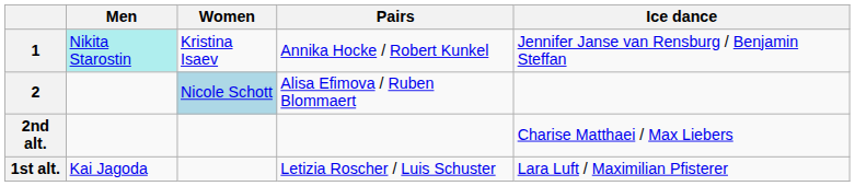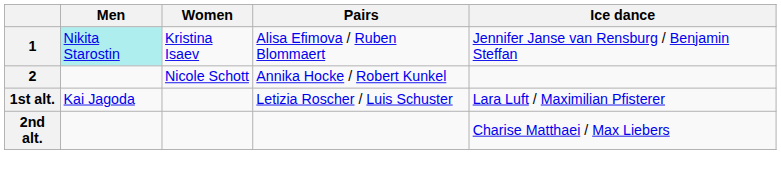 <table class="wikitable">
 <tr>
 <th></th>
 <th>Men</th>
 <th>Women</th>
 <th>Pairs</th>
 <th>Ice dance</th>
 </tr>
 <tr>
 <th>1</th>
 <td style="background: paleturquoise;"><a href='#'>Nikita Starostin</a></td>
 <td><a href='#'>Kristina Isaev</a></td>
-<td><a href='#'>Annika Hocke</a> / <a href='#'>Robert Kunkel</a></td>
+<td><a href='#'>Alisa Efimova</a> / <a href='#'>Ruben Blommaert</a></td>
 <td><a href='#'>Jennifer Janse van Rensburg</a> / <a href='#'>Benjamin Steffan</a></td>
 </tr>
 <tr>
 <th>2</th>
 <td></td>
-<td style="background: lightblue;"><a href='#'>Nicole Schott</a></td>
-<td><a href='#'>Alisa Efimova</a> / <a href='#'>Ruben Blommaert</a></td>
+<td><a href='#'>Nicole Schott</a></td>
+<td><a href='#'>Annika Hocke</a> / <a href='#'>Robert Kunkel</a></td>
 <td></td>
+</tr>
+<tr>
+<th>1st alt.</th>
+<td><a href='#'>Kai Jagoda</a></td>
+<td></td>
+<td><a href='#'>Letizia Roscher</a> / <a href='#'>Luis Schuster</a></td>
+<td><a href='#'>Lara Luft</a> / <a href='#'>Maximilian Pfisterer</a></td>
 </tr>
 <tr>
 <th>2nd alt.</th>
 <td></td>
 <td></td>
 <td></td>
 <td><a href='#'>Charise Matthaei</a> / <a href='#'>Max Liebers</a></td>
 </tr>
-<tr>
-<th>1st alt.</th>
-<td><a href='#'>Kai Jagoda</a></td>
-<td></td>
-<td><a href='#'>Letizia Roscher</a> / <a href='#'>Luis Schuster</a></td>
-<td><a href='#'>Lara Luft</a> / <a href='#'>Maximilian Pfisterer</a></td>
-</tr>
 </table>
